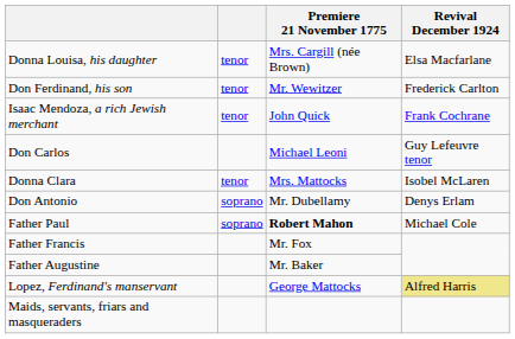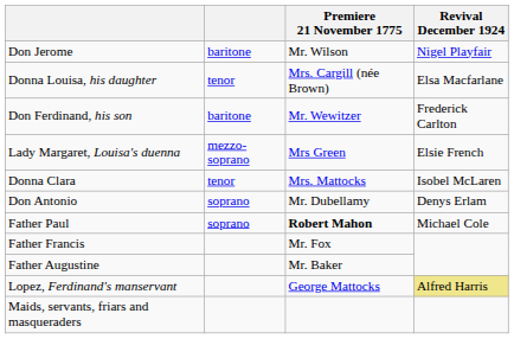 <table class="wikitable">
 <tr>
 <th></th>
 <th></th>
 <th>Premiere<br>21 November 1775</th>
 <th>Revival<br>December 1924</th>
+</tr>
+<tr>
+<td>Don Jerome</td>
+<td><a href='#'>baritone</a></td>
+<td>Mr. Wilson</td>
+<td><a href='#'>Nigel Playfair</a></td>
 </tr>
 <tr>
 <td>Donna Louisa, <em>his daughter</em></td>
 <td><a href='#'>tenor</a></td>
 <td><a href='#'>Mrs. Cargill</a> (née Brown)</td>
 <td>Elsa Macfarlane</td>
 </tr>
 <tr>
 <td>Don Ferdinand, <em>his son</em></td>
-<td><a href='#'>tenor</a></td>
+<td><a href='#'>baritone</a></td>
 <td><a href='#'>Mr. Wewitzer</a></td>
 <td>Frederick Carlton</td>
 </tr>
 <tr>
-<td>Isaac Mendoza, <em>a rich Jewish merchant</em></td>
-<td><a href='#'>tenor</a></td>
-<td><a href='#'>John Quick</a></td>
-<td><a href='#'>Frank Cochrane</a></td>
-</tr>
-<tr>
-<td>Don Carlos</td>
-<td></td>
-<td><a href='#'>Michael Leoni</a></td>
-<td>Guy Lefeuvre <a href='#'>tenor</a></td>
+<td>Lady Margaret, <em>Louisa's duenna</em></td>
+<td><a href='#'>mezzo-soprano</a></td>
+<td><a href='#'>Mrs Green</a></td>
+<td>Elsie French</td>
 </tr>
 <tr>
 <td>Donna Clara</td>
 <td><a href='#'>tenor</a></td>
 <td><a href='#'>Mrs. Mattocks</a></td>
 <td>Isobel McLaren</td>
 </tr>
 <tr>
 <td>Don Antonio</td>
 <td><a href='#'>soprano</a></td>
 <td>Mr. Dubellamy</td>
 <td>Denys Erlam</td>
 </tr>
 <tr>
 <td>Father Paul</td>
 <td><a href='#'>soprano</a></td>
 <td><strong>Robert Mahon</strong></td>
 <td>Michael Cole</td>
 </tr>
 <tr>
 <td>Father Francis</td>
 <td></td>
 <td>Mr. Fox</td>
 </tr>
 <tr>
 <td>Father Augustine</td>
 <td></td>
 <td>Mr. Baker</td>
 </tr>
 <tr>
 <td>Lopez, <em>Ferdinand's manservant</em></td>
 <td></td>
 <td><a href='#'>George Mattocks</a></td>
 <td style="background: khaki;">Alfred Harris</td>
 </tr>
 <tr>
 <td>Maids, servants, friars and masqueraders</td>
 <td></td>
 <td></td>
 </tr>
 </table>
